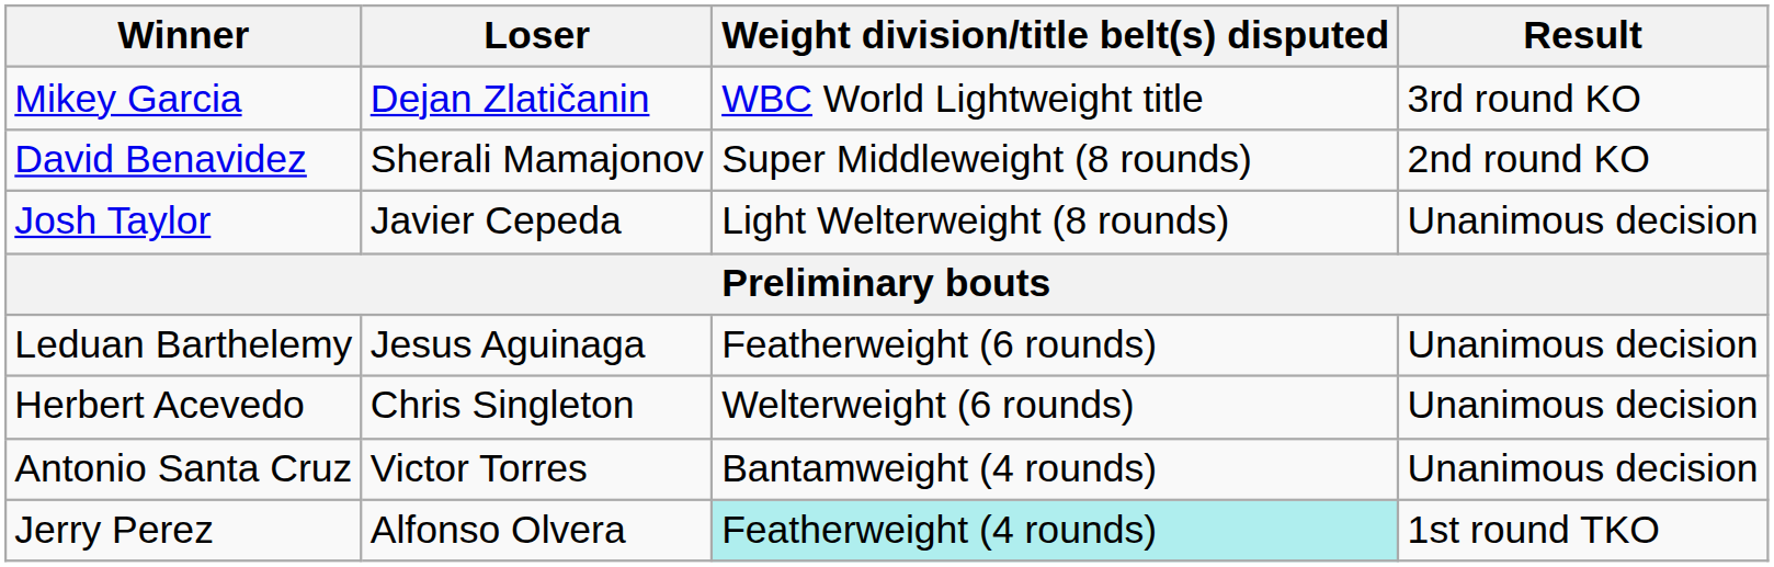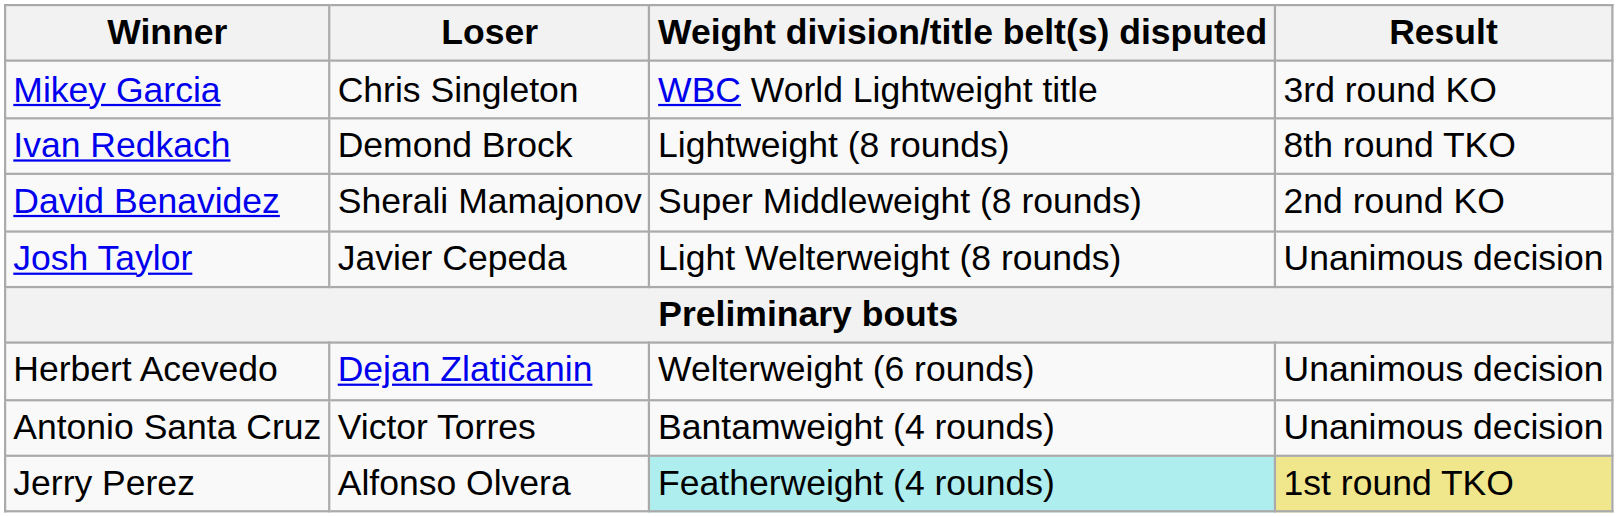 <table class=wikitable>
 <tr>
 <th>Winner</th>
 <th>Loser</th>
 <th>Weight division/title belt(s) disputed</th>
 <th>Result</th>
 </tr>
 <tr>
 <td> <a href='#'>Mikey Garcia</a></td>
-<td> <a href='#'>Dejan Zlatičanin</a></td>
+<td> Chris Singleton</td>
 <td><a href='#'>WBC</a> World Lightweight title</td>
 <td>3rd round KO</td>
+</tr>
+<tr>
+<td> <a href='#'>Ivan Redkach</a></td>
+<td> Demond Brock</td>
+<td>Lightweight (8 rounds)</td>
+<td>8th round TKO</td>
 </tr>
 <tr>
 <td> <a href='#'>David Benavidez</a></td>
 <td> Sherali Mamajonov</td>
 <td>Super Middleweight (8 rounds)</td>
 <td>2nd round KO</td>
 </tr>
 <tr>
 <td> <a href='#'>Josh Taylor</a></td>
 <td> Javier Cepeda</td>
 <td>Light Welterweight (8 rounds)</td>
 <td>Unanimous decision</td>
 </tr>
 <tr>
 <th colspan=4>Preliminary bouts</th>
 </tr>
 <tr>
-<td> Leduan Barthelemy</td>
-<td> Jesus Aguinaga</td>
-<td>Featherweight (6 rounds)</td>
-<td>Unanimous decision</td>
-</tr>
-<tr>
 <td> Herbert Acevedo</td>
-<td> Chris Singleton</td>
+<td> <a href='#'>Dejan Zlatičanin</a></td>
 <td>Welterweight (6 rounds)</td>
 <td>Unanimous decision</td>
 </tr>
 <tr>
 <td> Antonio Santa Cruz</td>
 <td> Victor Torres</td>
 <td>Bantamweight (4 rounds)</td>
 <td>Unanimous decision</td>
 </tr>
 <tr>
 <td> Jerry Perez</td>
 <td> Alfonso Olvera</td>
 <td style="background: paleturquoise;">Featherweight (4 rounds)</td>
-<td>1st round TKO</td>
+<td style="background: khaki;">1st round TKO</td>
 </tr>
 </table>
